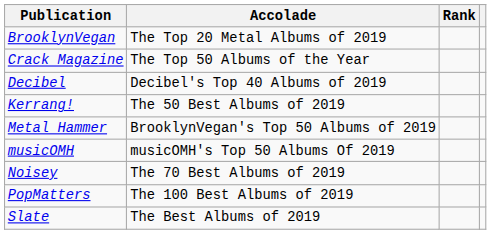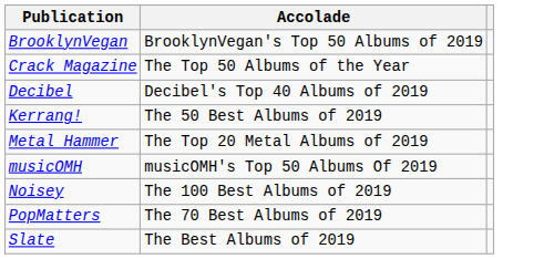 <table class="wikitable sortable">
 <tr>
 <th>Publication</th>
 <th>Accolade</th>
-<th>Rank</th>
 <th></th>
 </tr>
 <tr>
 <td><em><a href='#'>BrooklynVegan</a></em></td>
-<td>The Top 20 Metal Albums of 2019</td>
-<td></td>
+<td>BrooklynVegan's Top 50 Albums of 2019</td>
 <td></td>
 </tr>
 <tr>
 <td><em><a href='#'>Crack Magazine</a></em></td>
 <td>The Top 50 Albums of the Year</td>
 <td></td>
-<td></td>
 </tr>
 <tr>
 <td><em><a href='#'>Decibel</a></em></td>
 <td>Decibel's Top 40 Albums of 2019</td>
-<td></td>
 <td></td>
 </tr>
 <tr>
 <td><em><a href='#'>Kerrang!</a></em></td>
 <td>The 50 Best Albums of 2019</td>
 <td></td>
-<td></td>
 </tr>
 <tr>
 <td><em><a href='#'>Metal Hammer</a></em></td>
-<td>BrooklynVegan's Top 50 Albums of 2019</td>
-<td></td>
+<td>The Top 20 Metal Albums of 2019</td>
 <td></td>
 </tr>
 <tr>
 <td><em><a href='#'>musicOMH</a></em></td>
 <td>musicOMH's Top 50 Albums Of 2019</td>
 <td></td>
-<td></td>
 </tr>
 <tr>
 <td><em><a href='#'>Noisey</a></em></td>
-<td>The 70 Best Albums of 2019</td>
-<td></td>
+<td>The 100 Best Albums of 2019</td>
 <td></td>
 </tr>
 <tr>
 <td><em><a href='#'>PopMatters</a></em></td>
-<td>The 100 Best Albums of 2019</td>
-<td></td>
+<td>The 70 Best Albums of 2019</td>
 <td></td>
 </tr>
 <tr>
 <td><em><a href='#'>Slate</a></em></td>
 <td>The Best Albums of 2019</td>
 <td></td>
-<td></td>
 </tr>
 </table>
